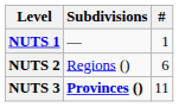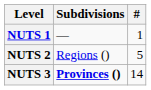 <table class="wikitable">
 <tr>
 <th>Level</th>
 <th>Subdivisions</th>
 <th>#</th>
 </tr>
 <tr>
 <th><a href='#'>NUTS 1</a></th>
 <td>—</td>
 <td align="right">1</td>
 </tr>
 <tr>
 <th>NUTS 2</th>
 <td><a href='#'>Regions</a> ()</td>
-<td align="right">6</td>
+<td align="right">5</td>
 </tr>
 <tr>
 <th>NUTS 3</th>
 <td><strong><a href='#'>Provinces</a> ()</strong></td>
-<td align="right">11</td>
+<td align="right">14</td>
 </tr>
 </table>
